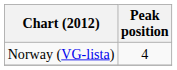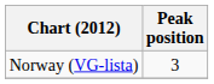 <table class="wikitable sortable">
 <tr>
 <th>Chart (2012)</th>
 <th>Peak <br> position<br></th>
 </tr>
 <tr>
 <td>Norway (<a href='#'>VG-lista</a>)</td>
-<td align="center">4</td>
+<td align="center">3</td>
 </tr>
 <tr>
 </tr>
 </table>
